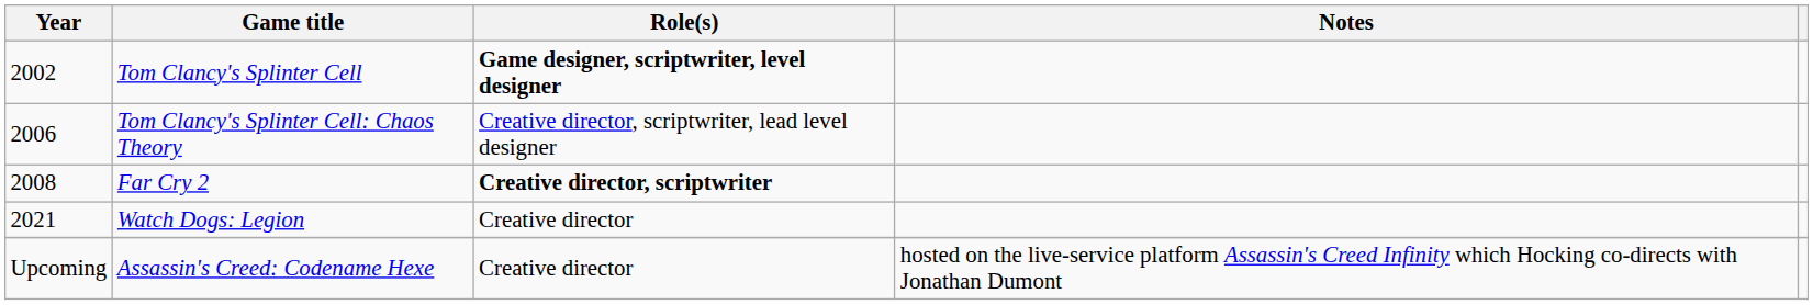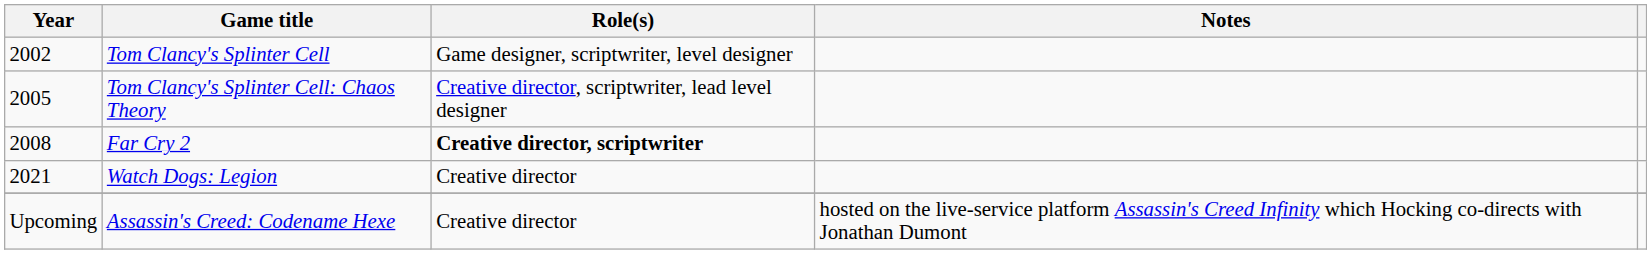 <table class="wikitable sortable" style="border:none; margin:0">
 <tr valign="bottom">
 <th scope="col">Year</th>
 <th scope="col">Game title</th>
 <th scope="col">Role(s)</th>
 <th scope="col">Notes</th>
 <th scope="col" class="unsortable"></th>
 </tr>
 <tr>
 <td>2002</td>
 <td><em><a href='#'>Tom Clancy's Splinter Cell</a></em></td>
-<td><strong>Game designer, scriptwriter, level designer</strong></td>
+<td>Game designer, scriptwriter, level designer</td>
 <td></td>
 <td style="text-align:center;"></td>
 </tr>
 <tr>
-<td>2006</td>
+<td>2005</td>
 <td><em><a href='#'>Tom Clancy's Splinter Cell: Chaos Theory</a></em></td>
 <td><a href='#'>Creative director</a>, scriptwriter, lead level designer</td>
 <td></td>
 <td style="text-align:center;"></td>
 </tr>
 <tr>
 <td>2008</td>
 <td><em><a href='#'>Far Cry 2</a></em></td>
 <td><strong>Creative director, scriptwriter</strong></td>
 <td></td>
 <td style="text-align:center;"></td>
 </tr>
 <tr>
 <td>2021</td>
 <td><em><a href='#'>Watch Dogs: Legion</a></em></td>
 <td>Creative director</td>
 <td></td>
 <td style="text-align:center;"></td>
 </tr>
 <tr>
 </tr>
 <tr>
 <td>Upcoming</td>
 <td><em><a href='#'>Assassin's Creed: Codename Hexe</a></em></td>
 <td>Creative director</td>
 <td>hosted on the live-service platform <em><a href='#'>Assassin's Creed Infinity</a></em> which Hocking co-directs with Jonathan Dumont</td>
 <td style="text-align:center;"></td>
 </tr>
 <tr>
 </tr>
 </table>
